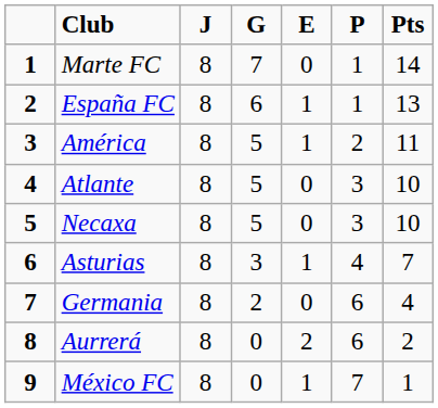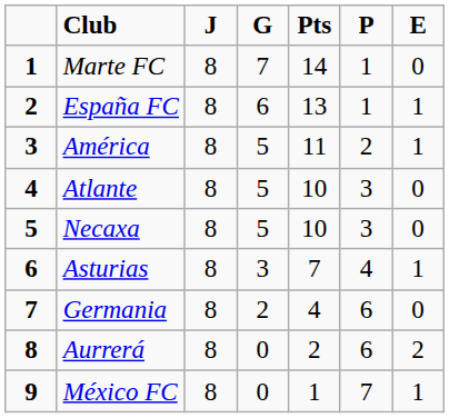 <table border="2" class="wikitable">
 <tr ---- align="center">
 <td width="25"></td>
 <td align="left"><strong>Club</strong></td>
 <td width="25"><strong>J</strong></td>
 <td width="25"><strong>G</strong></td>
+<td width="25"><strong>Pts</strong></td>
+<td width="25"><strong>P</strong></td>
 <td width="25"><strong>E</strong></td>
-<td width="25"><strong>P</strong></td>
-<td width="25"><strong>Pts</strong></td>
 </tr>
 <tr ---- align="center">
 <td><strong>1</strong></td>
 <td align="left"><em>Marte FC</em></td>
 <td>8</td>
 <td>7</td>
+<td>14</td>
+<td>1</td>
 <td>0</td>
-<td>1</td>
-<td>14</td>
 </tr>
 <tr ---- align="center">
 <td><strong>2</strong></td>
 <td align="left"><em><a href='#'>España FC</a></em></td>
 <td>8</td>
 <td>6</td>
+<td>13</td>
 <td>1</td>
 <td>1</td>
-<td>13</td>
 </tr>
 <tr ---- align="center">
 <td><strong>3</strong></td>
 <td align="left"><em><a href='#'>América</a></em></td>
 <td>8</td>
 <td>5</td>
+<td>11</td>
+<td>2</td>
 <td>1</td>
-<td>2</td>
-<td>11</td>
 </tr>
 <tr ---- align="center">
 <td><strong>4</strong></td>
 <td align="left"><em><a href='#'>Atlante</a></em></td>
 <td>8</td>
 <td>5</td>
+<td>10</td>
+<td>3</td>
 <td>0</td>
-<td>3</td>
-<td>10</td>
 </tr>
 <tr ---- align="center">
 <td><strong>5</strong></td>
 <td align="left"><em><a href='#'>Necaxa</a></em></td>
 <td>8</td>
 <td>5</td>
+<td>10</td>
+<td>3</td>
 <td>0</td>
-<td>3</td>
-<td>10</td>
 </tr>
 <tr ---- align="center">
 <td><strong>6</strong></td>
 <td align="left"><em><a href='#'>Asturias</a></em></td>
 <td>8</td>
 <td>3</td>
+<td>7</td>
+<td>4</td>
 <td>1</td>
-<td>4</td>
-<td>7</td>
 </tr>
 <tr ---- align="center">
 <td><strong>7</strong></td>
 <td align="left"><em><a href='#'>Germania</a></em></td>
 <td>8</td>
 <td>2</td>
+<td>4</td>
+<td>6</td>
 <td>0</td>
-<td>6</td>
-<td>4</td>
 </tr>
 <tr ---- align="center">
 <td><strong>8</strong></td>
 <td align="left"><em><a href='#'>Aurrerá</a></em></td>
 <td>8</td>
 <td>0</td>
 <td>2</td>
 <td>6</td>
 <td>2</td>
 </tr>
 <tr ---- align="center">
 <td><strong>9</strong></td>
 <td align="left"><em><a href='#'>México FC</a></em></td>
 <td>8</td>
 <td>0</td>
 <td>1</td>
 <td>7</td>
 <td>1</td>
 </tr>
 </table>
